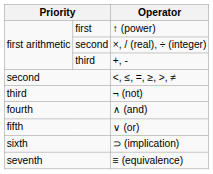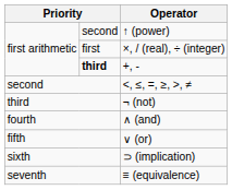 <table class="wikitable">
 <tr>
 <th colspan="2">Priority</th>
 <th>Operator</th>
 </tr>
 <tr>
 <td rowspan="3">first arithmetic</td>
-<td>first</td>
+<td>second</td>
 <td>↑ (power)</td>
 </tr>
 <tr>
-<td>second</td>
+<td>first</td>
 <td>×, / (real), ÷ (integer)</td>
 </tr>
 <tr>
-<td>third</td>
+<td><strong>third</strong></td>
 <td>+, -</td>
 </tr>
 <tr>
 <td colspan="2">second</td>
 <td><, ≤, =, ≥, >, ≠</td>
 </tr>
 <tr>
 <td colspan="2">third</td>
 <td>¬ (not)</td>
 </tr>
 <tr>
 <td colspan="2">fourth</td>
 <td>∧ (and)</td>
 </tr>
 <tr>
 <td colspan="2">fifth</td>
 <td>∨ (or)</td>
 </tr>
 <tr>
 <td colspan="2">sixth</td>
 <td>⊃ (implication)</td>
 </tr>
 <tr>
 <td colspan="2">seventh</td>
 <td>≡ (equivalence)</td>
 </tr>
 </table>
